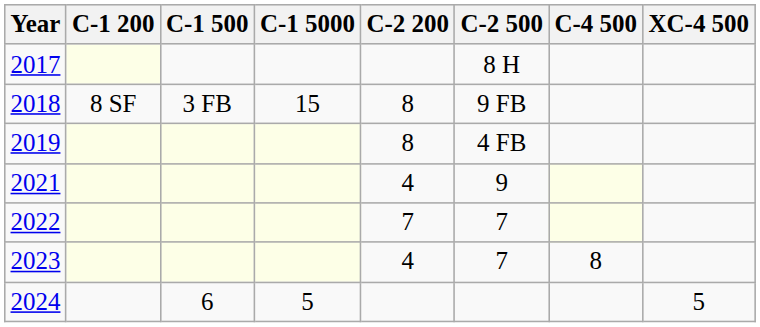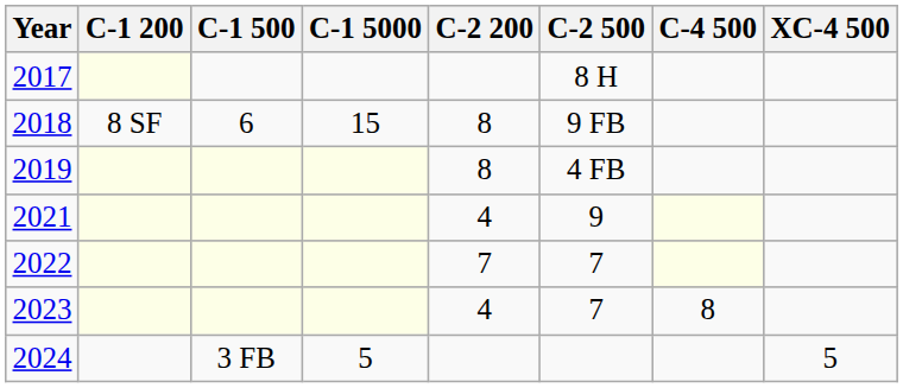 <table class="wikitable" style="text-align:center;">
 <tr>
 <th>Year</th>
 <th>C-1 200</th>
 <th>C-1 500</th>
 <th>С-1 5000</th>
 <th>C-2 200</th>
 <th>C-2 500</th>
 <th>C-4 500</th>
 <th>XC-4 500</th>
 </tr>
 <tr>
 <td><a href='#'>2017</a></td>
 <td style="background:#fdffe7"></td>
 <td></td>
 <td></td>
 <td></td>
 <td>8 H</td>
 <td></td>
 <td></td>
 </tr>
 <tr>
 <td><a href='#'>2018</a></td>
 <td>8 SF</td>
-<td>3 FB</td>
+<td>6</td>
 <td>15</td>
 <td>8</td>
 <td>9 FB</td>
 <td></td>
 <td></td>
 </tr>
 <tr>
 <td><a href='#'>2019</a></td>
 <td style="background:#fdffe7"></td>
 <td style="background:#fdffe7"></td>
 <td style="background:#fdffe7"></td>
 <td>8</td>
 <td>4 FB</td>
 <td></td>
 <td></td>
 </tr>
 <tr>
 <td><a href='#'>2021</a></td>
 <td style="background:#fdffe7"></td>
 <td style="background:#fdffe7"></td>
 <td style="background:#fdffe7"></td>
 <td>4</td>
 <td>9</td>
 <td style="background:#fdffe7"></td>
 <td></td>
 </tr>
 <tr>
 <td><a href='#'>2022</a></td>
 <td style="background:#fdffe7"></td>
 <td style="background:#fdffe7"></td>
 <td style="background:#fdffe7"></td>
 <td>7</td>
 <td>7</td>
 <td style="background:#fdffe7"></td>
 <td></td>
 </tr>
 <tr>
 <td><a href='#'>2023</a></td>
 <td style="background:#fdffe7"></td>
 <td style="background:#fdffe7"></td>
 <td style="background:#fdffe7"></td>
 <td>4</td>
 <td>7</td>
 <td>8</td>
 <td></td>
 </tr>
 <tr>
 <td><a href='#'>2024</a></td>
 <td></td>
-<td>6</td>
+<td>3 FB</td>
 <td>5</td>
 <td></td>
 <td></td>
 <td></td>
 <td>5</td>
 </tr>
 </table>
